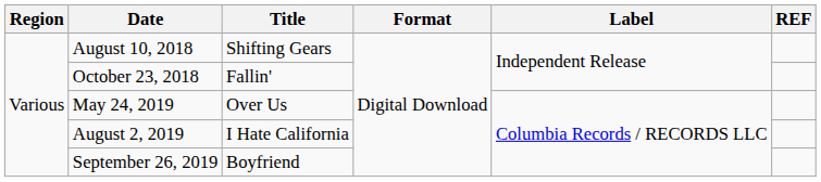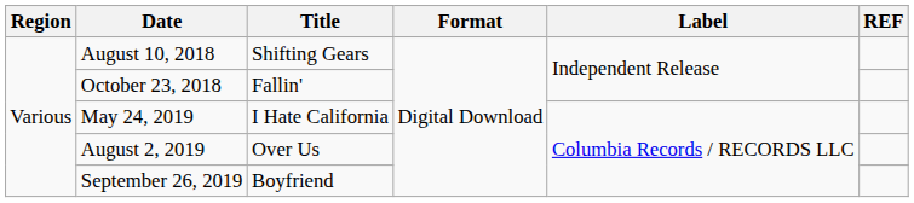 <table class="wikitable">
 <tr>
 <th>Region</th>
 <th>Date</th>
 <th>Title</th>
 <th>Format</th>
 <th>Label</th>
 <th>REF</th>
 </tr>
 <tr>
 <td rowspan="5">Various</td>
 <td>August 10, 2018</td>
 <td>Shifting Gears</td>
 <td rowspan="5">Digital Download</td>
 <td rowspan="2">Independent Release</td>
 <td></td>
 </tr>
 <tr>
 <td>October 23, 2018</td>
 <td>Fallin'</td>
 <td></td>
 </tr>
 <tr>
 <td>May 24, 2019</td>
-<td>Over Us</td>
+<td>I Hate California</td>
 <td rowspan="3"><a href='#'>Columbia Records</a> / RECORDS LLC</td>
 <td></td>
 </tr>
 <tr>
 <td>August 2, 2019</td>
-<td>I Hate California</td>
+<td>Over Us</td>
 <td></td>
 </tr>
 <tr>
 <td>September 26, 2019</td>
 <td>Boyfriend</td>
 </tr>
 </table>
